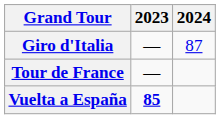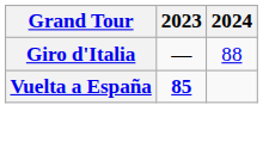 <table class="wikitable plainrowheaders">
 <tr>
 <th scope="col"><a href='#'>Grand Tour</a></th>
 <th scope="col">2023</th>
 <th>2024</th>
 </tr>
 <tr style="text-align:center;">
 <th scope="row"> <a href='#'>Giro d'Italia</a></th>
 <td>—</td>
-<td><a href='#'>87</a></td>
-</tr>
-<tr style="text-align:center;">
-<th scope="row"> <a href='#'>Tour de France</a></th>
-<td>—</td>
-<td></td>
+<td><a href='#'>88</a></td>
 </tr>
 <tr style="text-align:center;">
 <th scope="row"> <a href='#'>Vuelta a España</a></th>
 <td><strong><a href='#'>85</a></strong></td>
 <td></td>
 </tr>
 </table>
